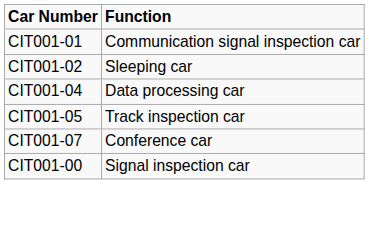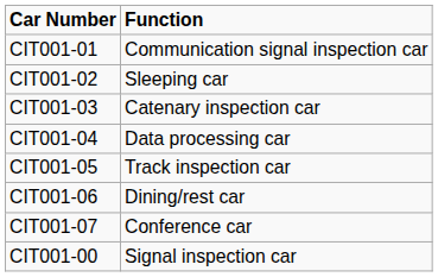 <table class="wikitable" style="font-size:100%;text-align: left;">
 <tr>
 <td><strong>Car Number</strong></td>
 <td><strong>Function</strong></td>
 </tr>
 <tr>
 <td>CIT001-01</td>
 <td>Communication signal inspection car</td>
 </tr>
 <tr>
 <td>CIT001-02</td>
 <td>Sleeping car</td>
 </tr>
 <tr>
+<td>CIT001-03</td>
+<td>Catenary inspection car</td>
+</tr>
+<tr>
 <td>CIT001-04</td>
 <td>Data processing car</td>
 </tr>
 <tr>
 <td>CIT001-05</td>
 <td>Track inspection car</td>
+</tr>
+<tr>
+<td>CIT001-06</td>
+<td>Dining/rest car</td>
 </tr>
 <tr>
 <td>CIT001-07</td>
 <td>Conference car</td>
 </tr>
 <tr>
 <td>CIT001-00</td>
 <td>Signal inspection car</td>
 </tr>
 </table>
